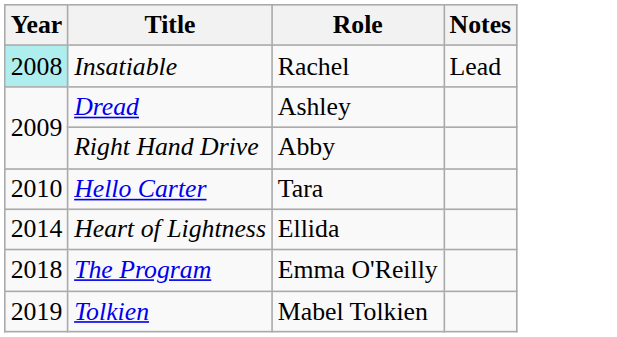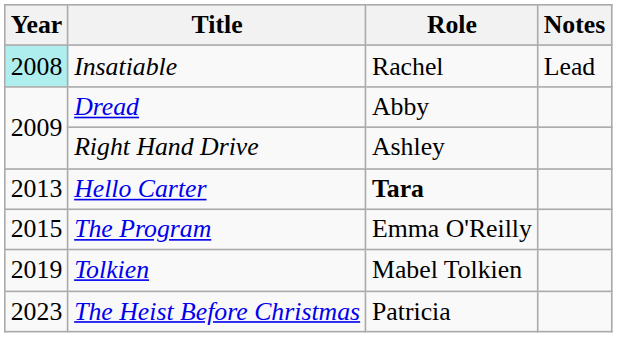 <table class="wikitable sortable">
 <tr>
 <th>Year</th>
 <th>Title</th>
 <th>Role</th>
 <th class="unsortable">Notes</th>
 </tr>
 <tr>
 <td style="background: paleturquoise;">2008</td>
 <td><em>Insatiable</em></td>
 <td>Rachel</td>
 <td>Lead</td>
 </tr>
 <tr>
 <td rowspan=2>2009</td>
 <td><em><a href='#'>Dread</a></em></td>
+<td>Abby</td>
+<td></td>
+</tr>
+<tr>
+<td><em>Right Hand Drive</em></td>
 <td>Ashley</td>
 <td></td>
 </tr>
 <tr>
-<td><em>Right Hand Drive</em></td>
-<td>Abby</td>
+<td>2013</td>
+<td><em><a href='#'>Hello Carter</a></em></td>
+<td><strong>Tara</strong></td>
 <td></td>
 </tr>
 <tr>
-<td>2010</td>
-<td><em><a href='#'>Hello Carter</a></em></td>
-<td>Tara</td>
-<td></td>
-</tr>
-<tr>
-<td>2014</td>
-<td><em>Heart of Lightness</em></td>
-<td>Ellida</td>
-<td></td>
-</tr>
-<tr>
-<td>2018</td>
+<td>2015</td>
 <td><em><a href='#'>The Program</a></em></td>
 <td>Emma O'Reilly</td>
 <td></td>
 </tr>
 <tr>
 <td>2019</td>
 <td><em><a href='#'>Tolkien</a></em></td>
 <td>Mabel Tolkien</td>
 <td></td>
 </tr>
+<tr>
+<td>2023</td>
+<td><em><a href='#'>The Heist Before Christmas</a></em></td>
+<td>Patricia</td>
+<td></td>
+</tr>
 </table>
